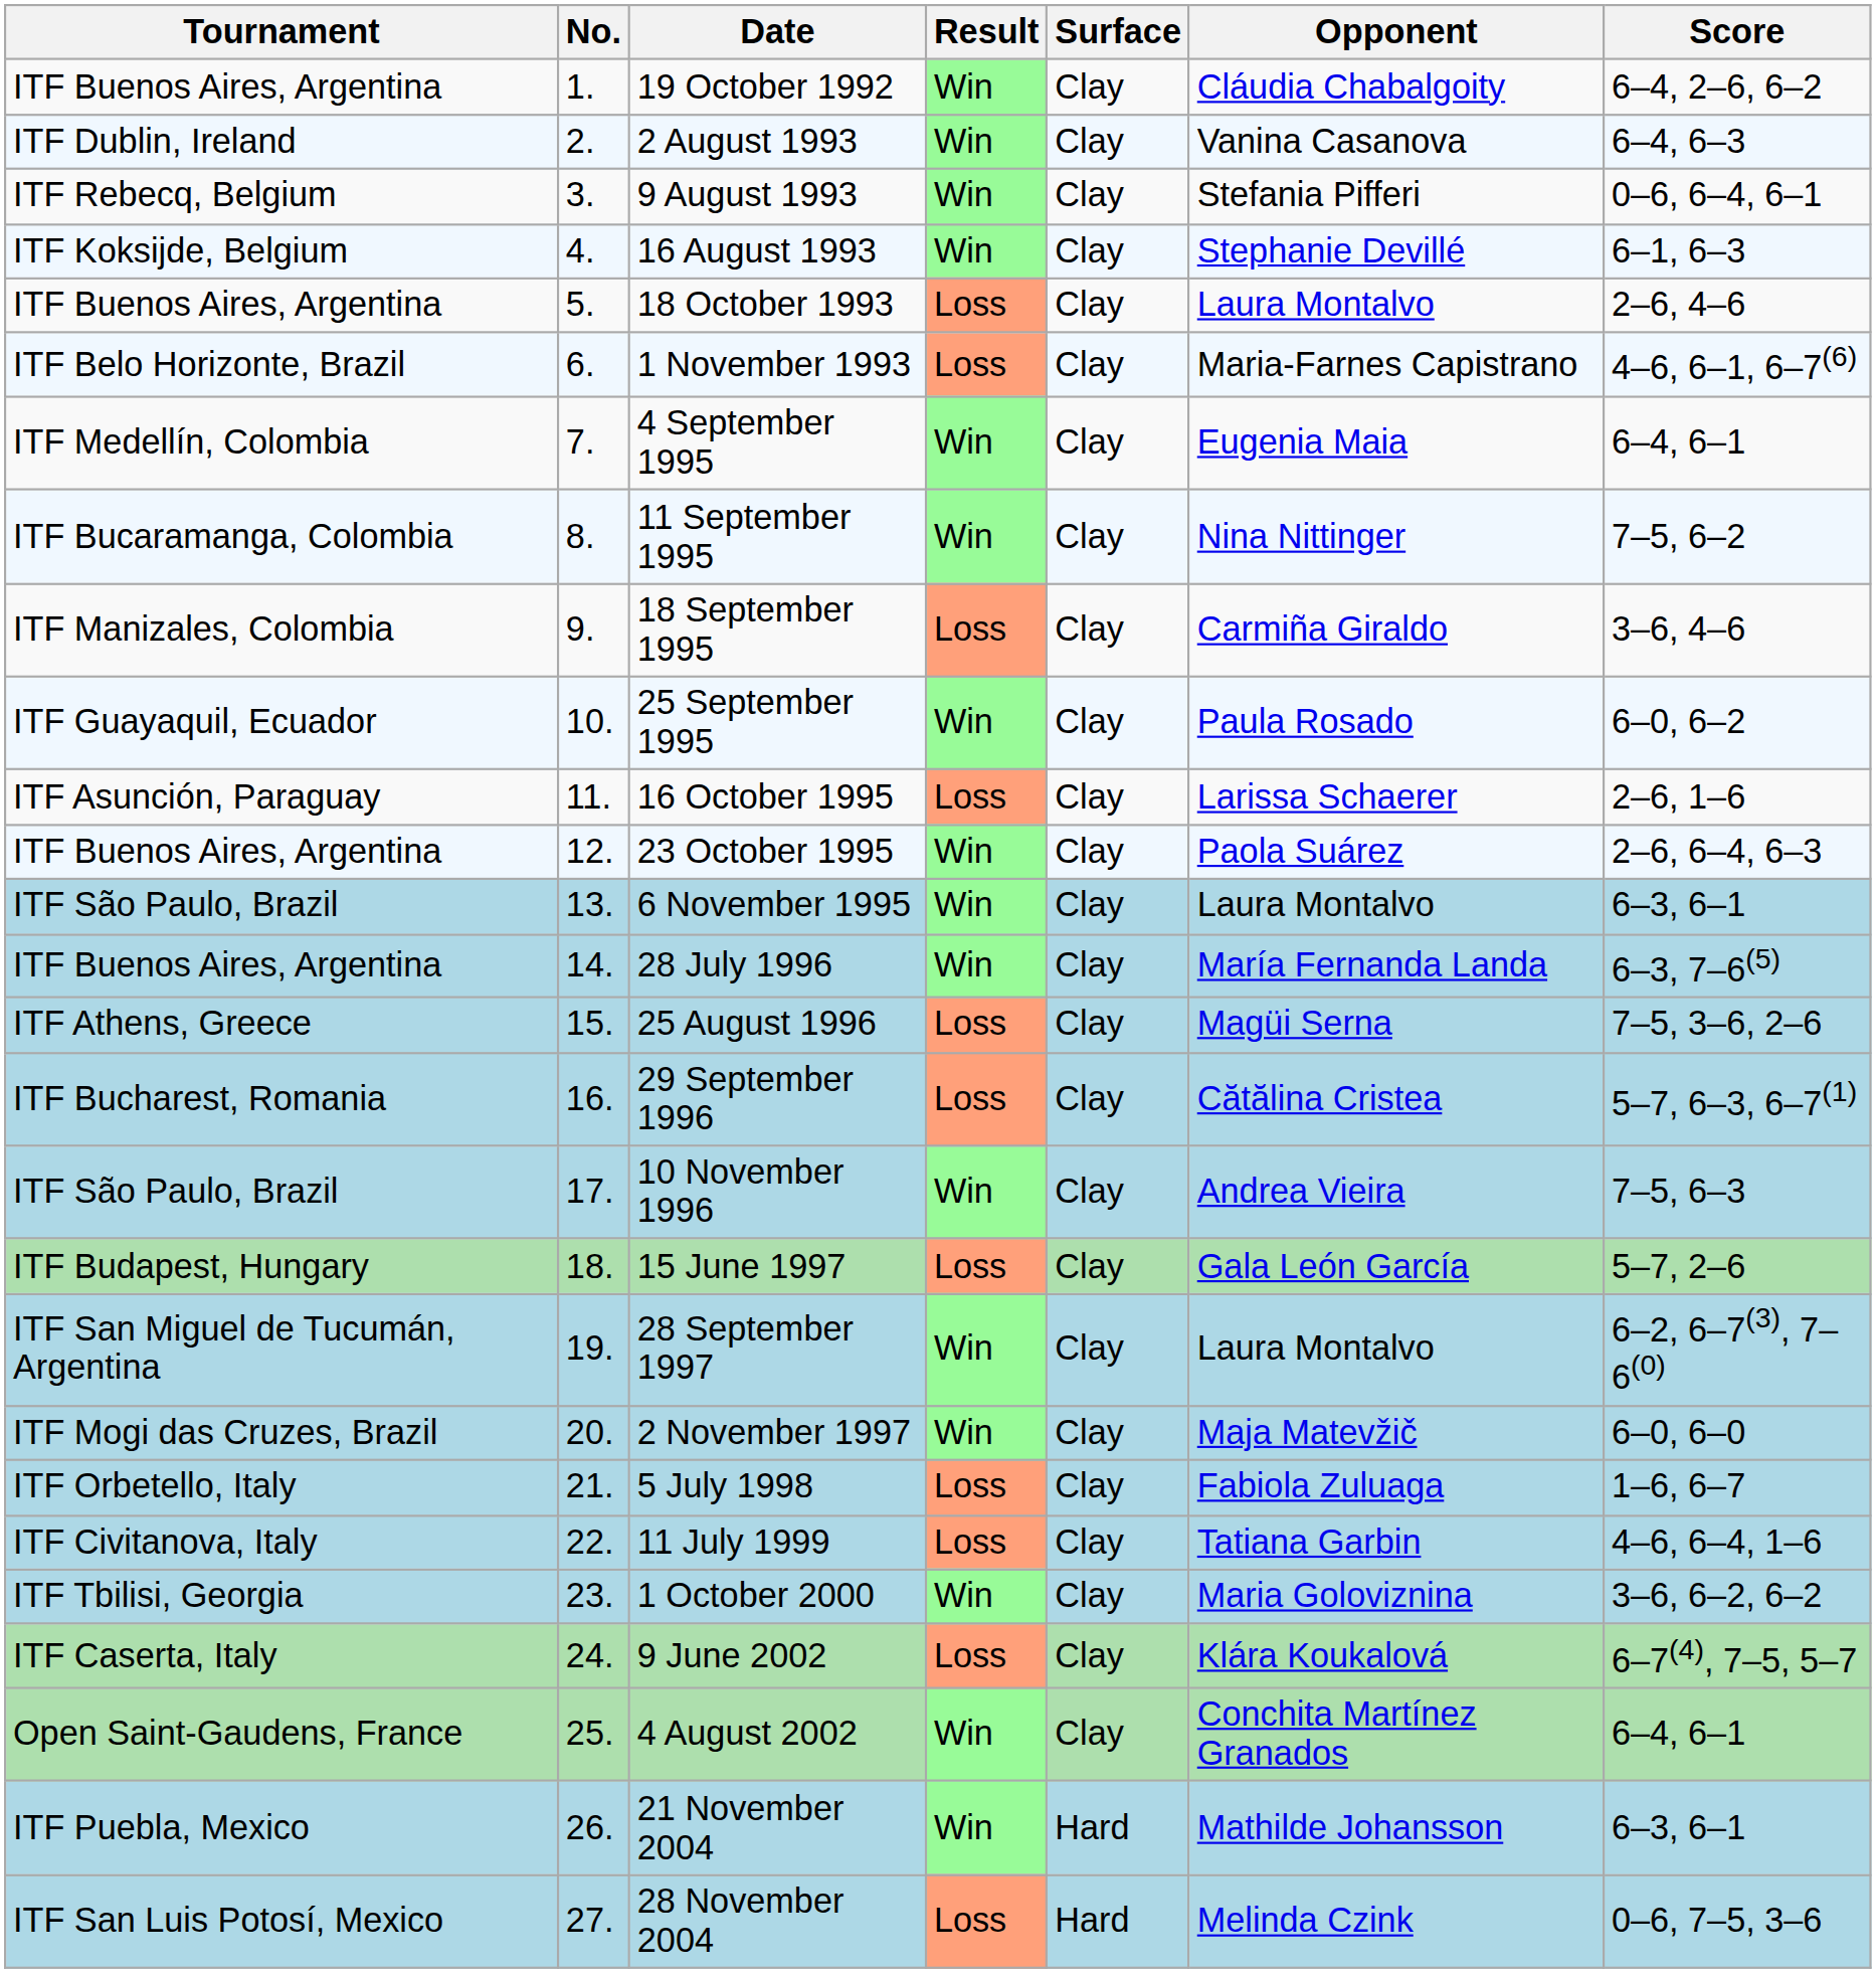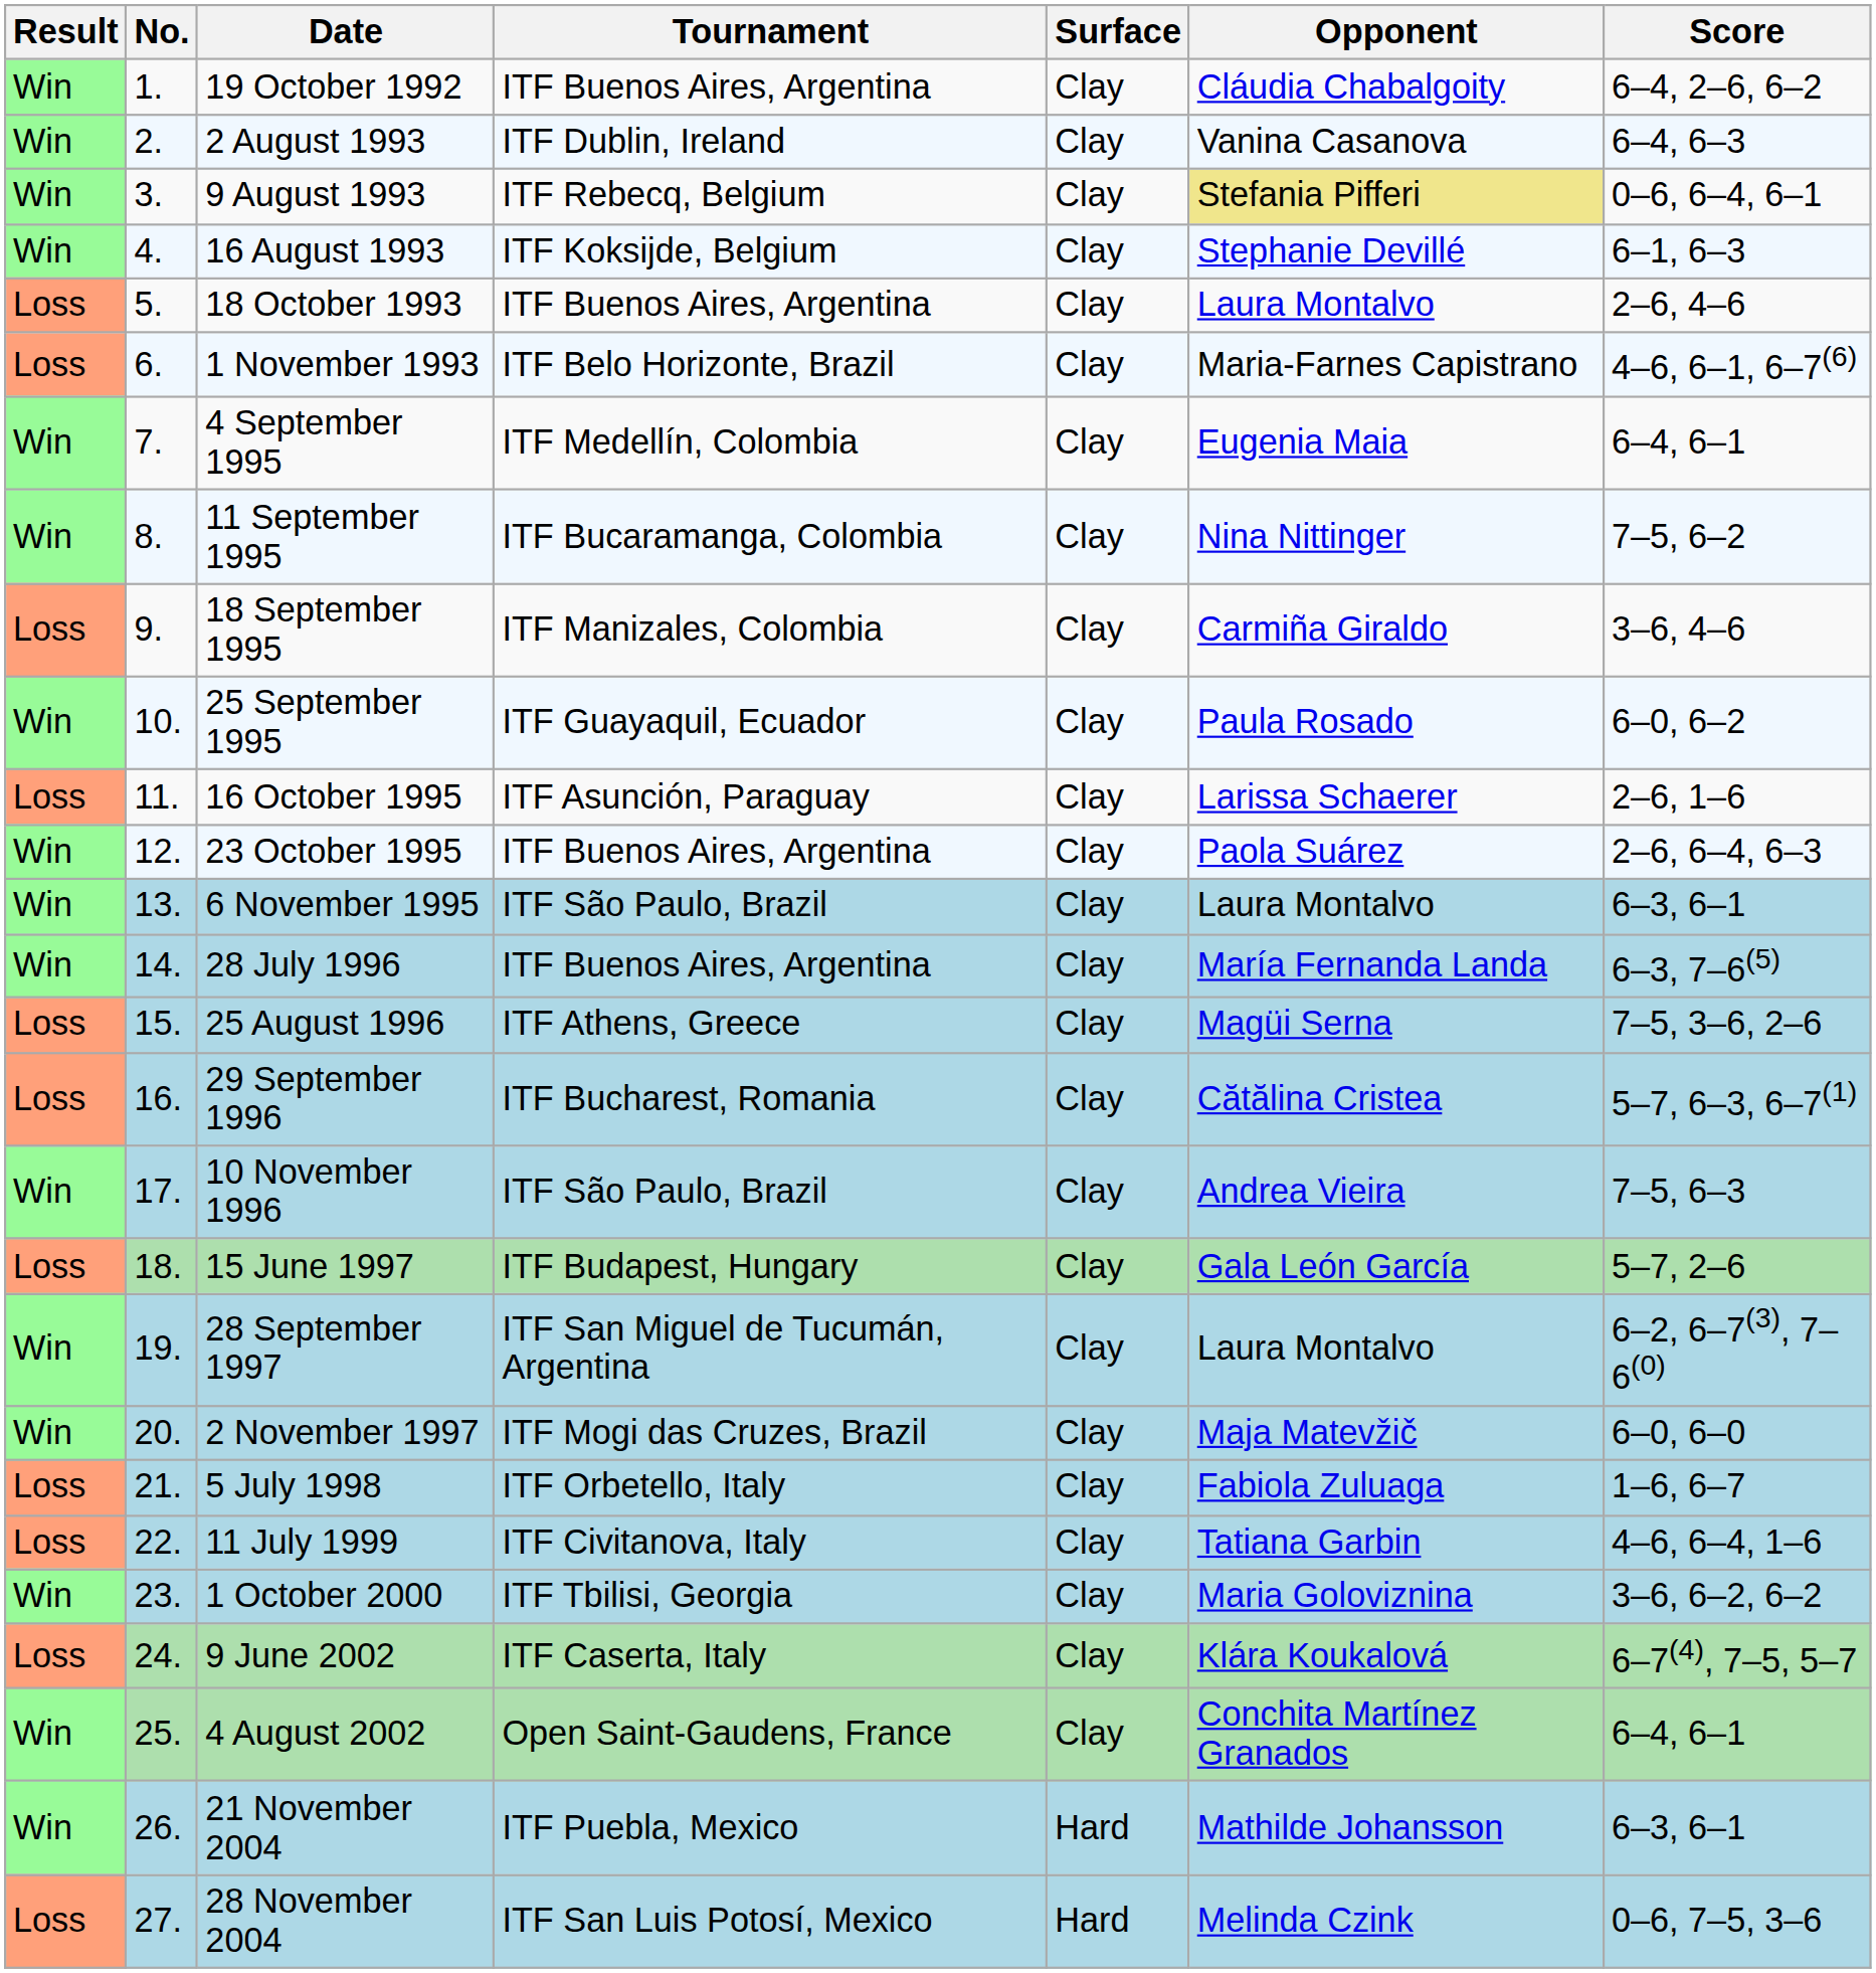 <table class="wikitable">
 <tr>
-<th>Tournament</th>
+<th>Result</th>
 <th>No.</th>
 <th>Date</th>
-<th>Result</th>
+<th>Tournament</th>
 <th>Surface</th>
 <th>Opponent</th>
 <th>Score</th>
 </tr>
 <tr>
-<td>ITF Buenos Aires, Argentina</td>
+<td bgcolor="98FB98">Win</td>
 <td>1.</td>
 <td>19 October 1992</td>
-<td bgcolor="98FB98">Win</td>
+<td>ITF Buenos Aires, Argentina</td>
 <td>Clay</td>
 <td> <a href='#'>Cláudia Chabalgoity</a></td>
 <td>6–4, 2–6, 6–2</td>
 </tr>
 <tr bgcolor="#f0f8ff">
-<td>ITF Dublin, Ireland</td>
+<td bgcolor="98FB98">Win</td>
 <td>2.</td>
 <td>2 August 1993</td>
-<td bgcolor="98FB98">Win</td>
+<td>ITF Dublin, Ireland</td>
 <td>Clay</td>
 <td> Vanina Casanova</td>
 <td>6–4, 6–3</td>
 </tr>
 <tr>
-<td>ITF Rebecq, Belgium</td>
+<td bgcolor="98FB98">Win</td>
 <td>3.</td>
 <td>9 August 1993</td>
-<td bgcolor="98FB98">Win</td>
+<td>ITF Rebecq, Belgium</td>
 <td>Clay</td>
-<td> Stefania Pifferi</td>
+<td style="background: khaki;"> Stefania Pifferi</td>
 <td>0–6, 6–4, 6–1</td>
 </tr>
 <tr bgcolor="#f0f8ff">
-<td>ITF Koksijde, Belgium</td>
+<td bgcolor="98FB98">Win</td>
 <td>4.</td>
 <td>16 August 1993</td>
-<td bgcolor="98FB98">Win</td>
+<td>ITF Koksijde, Belgium</td>
 <td>Clay</td>
 <td> <a href='#'>Stephanie Devillé</a></td>
 <td>6–1, 6–3</td>
 </tr>
 <tr>
-<td>ITF Buenos Aires, Argentina</td>
+<td style="background:#ffa07a;">Loss</td>
 <td>5.</td>
 <td>18 October 1993</td>
-<td style="background:#ffa07a;">Loss</td>
+<td>ITF Buenos Aires, Argentina</td>
 <td>Clay</td>
 <td> <a href='#'>Laura Montalvo</a></td>
 <td>2–6, 4–6</td>
 </tr>
 <tr bgcolor="#f0f8ff">
-<td>ITF Belo Horizonte, Brazil</td>
+<td style="background:#ffa07a;">Loss</td>
 <td>6.</td>
 <td>1 November 1993</td>
-<td style="background:#ffa07a;">Loss</td>
+<td>ITF Belo Horizonte, Brazil</td>
 <td>Clay</td>
 <td> Maria-Farnes Capistrano</td>
 <td>4–6, 6–1, 6–7<sup>(6)</sup></td>
 </tr>
 <tr>
-<td>ITF Medellín, Colombia</td>
+<td bgcolor="98FB98">Win</td>
 <td>7.</td>
 <td>4 September 1995</td>
-<td bgcolor="98FB98">Win</td>
+<td>ITF Medellín, Colombia</td>
 <td>Clay</td>
 <td> <a href='#'>Eugenia Maia</a></td>
 <td>6–4, 6–1</td>
 </tr>
 <tr bgcolor="#f0f8ff">
-<td>ITF Bucaramanga, Colombia</td>
+<td bgcolor="98FB98">Win</td>
 <td>8.</td>
 <td>11 September 1995</td>
-<td bgcolor="98FB98">Win</td>
+<td>ITF Bucaramanga, Colombia</td>
 <td>Clay</td>
 <td> <a href='#'>Nina Nittinger</a></td>
 <td>7–5, 6–2</td>
 </tr>
 <tr>
-<td>ITF Manizales, Colombia</td>
+<td style="background:#ffa07a;">Loss</td>
 <td>9.</td>
 <td>18 September 1995</td>
-<td style="background:#ffa07a;">Loss</td>
+<td>ITF Manizales, Colombia</td>
 <td>Clay</td>
 <td> <a href='#'>Carmiña Giraldo</a></td>
 <td>3–6, 4–6</td>
 </tr>
 <tr bgcolor="#f0f8ff">
-<td>ITF Guayaquil, Ecuador</td>
+<td bgcolor="98FB98">Win</td>
 <td>10.</td>
 <td>25 September 1995</td>
-<td bgcolor="98FB98">Win</td>
+<td>ITF Guayaquil, Ecuador</td>
 <td>Clay</td>
 <td> <a href='#'>Paula Rosado</a></td>
 <td>6–0, 6–2</td>
 </tr>
 <tr>
-<td>ITF Asunción, Paraguay</td>
+<td style="background:#ffa07a;">Loss</td>
 <td>11.</td>
 <td>16 October 1995</td>
-<td style="background:#ffa07a;">Loss</td>
+<td>ITF Asunción, Paraguay</td>
 <td>Clay</td>
 <td> <a href='#'>Larissa Schaerer</a></td>
 <td>2–6, 1–6</td>
 </tr>
 <tr bgcolor="#f0f8ff">
-<td>ITF Buenos Aires, Argentina</td>
+<td bgcolor="98FB98">Win</td>
 <td>12.</td>
 <td>23 October 1995</td>
-<td bgcolor="98FB98">Win</td>
+<td>ITF Buenos Aires, Argentina</td>
 <td>Clay</td>
 <td> <a href='#'>Paola Suárez</a></td>
 <td>2–6, 6–4, 6–3</td>
 </tr>
 <tr style="background:lightblue;">
-<td>ITF São Paulo, Brazil</td>
+<td bgcolor="98FB98">Win</td>
 <td>13.</td>
 <td>6 November 1995</td>
-<td bgcolor="98FB98">Win</td>
+<td>ITF São Paulo, Brazil</td>
 <td>Clay</td>
 <td> Laura Montalvo</td>
 <td>6–3, 6–1</td>
 </tr>
 <tr style="background:lightblue;">
-<td>ITF Buenos Aires, Argentina</td>
+<td bgcolor="98FB98">Win</td>
 <td>14.</td>
 <td>28 July 1996</td>
-<td bgcolor="98FB98">Win</td>
+<td>ITF Buenos Aires, Argentina</td>
 <td>Clay</td>
 <td> <a href='#'>María Fernanda Landa</a></td>
 <td>6–3, 7–6<sup>(5)</sup></td>
 </tr>
 <tr style="background:lightblue;">
-<td>ITF Athens, Greece</td>
+<td style="background:#ffa07a;">Loss</td>
 <td>15.</td>
 <td>25 August 1996</td>
-<td style="background:#ffa07a;">Loss</td>
+<td>ITF Athens, Greece</td>
 <td>Clay</td>
 <td> <a href='#'>Magüi Serna</a></td>
 <td>7–5, 3–6, 2–6</td>
 </tr>
 <tr style="background:lightblue;">
-<td>ITF Bucharest, Romania</td>
+<td style="background:#ffa07a;">Loss</td>
 <td>16.</td>
 <td>29 September 1996</td>
-<td style="background:#ffa07a;">Loss</td>
+<td>ITF Bucharest, Romania</td>
 <td>Clay</td>
 <td> <a href='#'>Cătălina Cristea</a></td>
 <td>5–7, 6–3, 6–7<sup>(1)</sup></td>
 </tr>
 <tr style="background:lightblue;">
-<td>ITF São Paulo, Brazil</td>
+<td bgcolor="98FB98">Win</td>
 <td>17.</td>
 <td>10 November 1996</td>
-<td bgcolor="98FB98">Win</td>
+<td>ITF São Paulo, Brazil</td>
 <td>Clay</td>
 <td> <a href='#'>Andrea Vieira</a></td>
 <td>7–5, 6–3</td>
 </tr>
 <tr style="background:#addfad;">
-<td>ITF Budapest, Hungary</td>
+<td style="background:#ffa07a;">Loss</td>
 <td>18.</td>
 <td>15 June 1997</td>
-<td style="background:#ffa07a;">Loss</td>
+<td>ITF Budapest, Hungary</td>
 <td>Clay</td>
 <td> <a href='#'>Gala León García</a></td>
 <td>5–7, 2–6</td>
 </tr>
 <tr style="background:lightblue;">
-<td>ITF San Miguel de Tucumán, Argentina</td>
+<td bgcolor="98FB98">Win</td>
 <td>19.</td>
 <td>28 September 1997</td>
-<td bgcolor="98FB98">Win</td>
+<td>ITF San Miguel de Tucumán, Argentina</td>
 <td>Clay</td>
 <td> Laura Montalvo</td>
 <td>6–2, 6–7<sup>(3)</sup>, 7–6<sup>(0)</sup></td>
 </tr>
 <tr style="background:lightblue;">
-<td>ITF Mogi das Cruzes, Brazil</td>
+<td bgcolor="98FB98">Win</td>
 <td>20.</td>
 <td>2 November 1997</td>
-<td bgcolor="98FB98">Win</td>
+<td>ITF Mogi das Cruzes, Brazil</td>
 <td>Clay</td>
 <td> <a href='#'>Maja Matevžič</a></td>
 <td>6–0, 6–0</td>
 </tr>
 <tr style="background:lightblue;">
-<td>ITF Orbetello, Italy</td>
+<td style="background:#ffa07a;">Loss</td>
 <td>21.</td>
 <td>5 July 1998</td>
-<td style="background:#ffa07a;">Loss</td>
+<td>ITF Orbetello, Italy</td>
 <td>Clay</td>
 <td> <a href='#'>Fabiola Zuluaga</a></td>
 <td>1–6, 6–7</td>
 </tr>
 <tr style="background:lightblue;">
-<td>ITF Civitanova, Italy</td>
+<td style="background:#ffa07a;">Loss</td>
 <td>22.</td>
 <td>11 July 1999</td>
-<td style="background:#ffa07a;">Loss</td>
+<td>ITF Civitanova, Italy</td>
 <td>Clay</td>
 <td> <a href='#'>Tatiana Garbin</a></td>
 <td>4–6, 6–4, 1–6</td>
 </tr>
 <tr style="background:lightblue;">
-<td>ITF Tbilisi, Georgia</td>
+<td bgcolor="98FB98">Win</td>
 <td>23.</td>
 <td>1 October 2000</td>
-<td bgcolor="98FB98">Win</td>
+<td>ITF Tbilisi, Georgia</td>
 <td>Clay</td>
 <td> <a href='#'>Maria Goloviznina</a></td>
 <td>3–6, 6–2, 6–2</td>
 </tr>
 <tr style="background:#addfad;">
-<td>ITF Caserta, Italy</td>
+<td style="background:#ffa07a;">Loss</td>
 <td>24.</td>
 <td>9 June 2002</td>
-<td style="background:#ffa07a;">Loss</td>
+<td>ITF Caserta, Italy</td>
 <td>Clay</td>
 <td> <a href='#'>Klára Koukalová</a></td>
 <td>6–7<sup>(4)</sup>, 7–5, 5–7</td>
 </tr>
 <tr style="background:#addfad;">
-<td>Open Saint-Gaudens, France</td>
+<td bgcolor="98FB98">Win</td>
 <td>25.</td>
 <td>4 August 2002</td>
-<td bgcolor="98FB98">Win</td>
+<td>Open Saint-Gaudens, France</td>
 <td>Clay</td>
 <td> <a href='#'>Conchita Martínez Granados</a></td>
 <td>6–4, 6–1</td>
 </tr>
 <tr style="background:lightblue;">
-<td>ITF Puebla, Mexico</td>
+<td bgcolor="98FB98">Win</td>
 <td>26.</td>
 <td>21 November 2004</td>
-<td bgcolor="98FB98">Win</td>
+<td>ITF Puebla, Mexico</td>
 <td>Hard</td>
 <td> <a href='#'>Mathilde Johansson</a></td>
 <td>6–3, 6–1</td>
 </tr>
 <tr style="background:lightblue;">
-<td>ITF San Luis Potosí, Mexico</td>
+<td style="background:#ffa07a;">Loss</td>
 <td>27.</td>
 <td>28 November 2004</td>
-<td style="background:#ffa07a;">Loss</td>
+<td>ITF San Luis Potosí, Mexico</td>
 <td>Hard</td>
 <td> <a href='#'>Melinda Czink</a></td>
 <td>0–6, 7–5, 3–6</td>
 </tr>
 </table>
